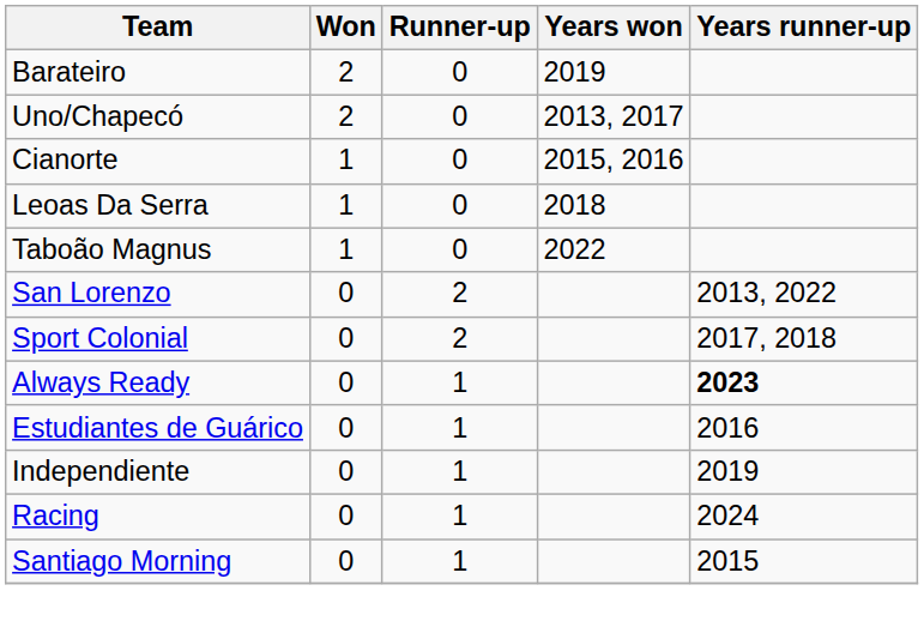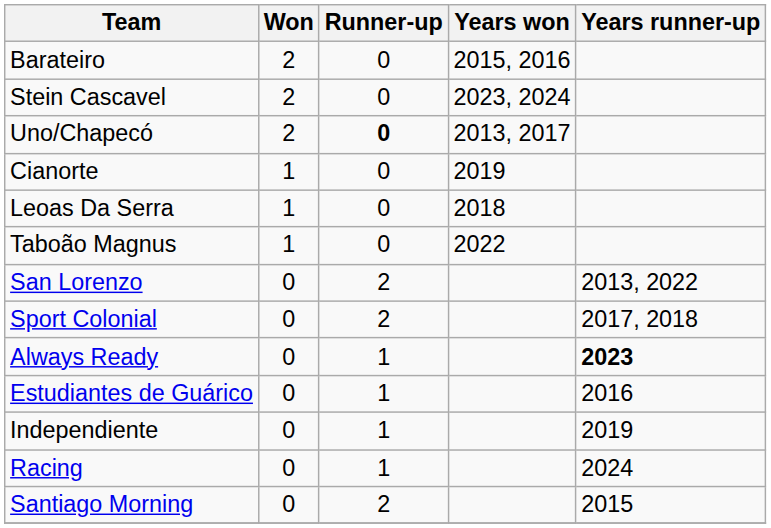 <table class="wikitable sortable">
 <tr>
 <th>Team</th>
 <th>Won</th>
 <th>Runner-up</th>
 <th class="unsortable">Years won</th>
 <th class="unsortable">Years runner-up</th>
 </tr>
 <tr>
 <td> Barateiro</td>
 <td align=center>2</td>
 <td align=center>0</td>
-<td>2019</td>
+<td>2015, 2016</td>
+<td></td>
+</tr>
+<tr>
+<td> Stein Cascavel</td>
+<td align=center>2</td>
+<td align=center>0</td>
+<td>2023, 2024</td>
 <td></td>
 </tr>
 <tr>
 <td> Uno/Chapecó</td>
 <td align=center>2</td>
-<td align=center>0</td>
+<td align=center><strong>0</strong></td>
 <td>2013, 2017</td>
 <td></td>
 </tr>
 <tr>
 <td> Cianorte</td>
 <td align=center>1</td>
 <td align=center>0</td>
-<td>2015, 2016</td>
+<td>2019</td>
 <td></td>
 </tr>
 <tr>
 <td> Leoas Da Serra</td>
 <td align=center>1</td>
 <td align=center>0</td>
 <td>2018</td>
 <td></td>
 </tr>
 <tr>
 <td> Taboão Magnus</td>
 <td align=center>1</td>
 <td align=center>0</td>
 <td>2022</td>
 <td></td>
 </tr>
 <tr>
 <td> <a href='#'>San Lorenzo</a></td>
 <td align=center>0</td>
 <td align=center>2</td>
 <td></td>
 <td>2013, 2022</td>
 </tr>
 <tr>
 <td> <a href='#'>Sport Colonial</a></td>
 <td align=center>0</td>
 <td align=center>2</td>
 <td></td>
 <td>2017, 2018</td>
 </tr>
 <tr>
 <td> <a href='#'>Always Ready</a></td>
 <td align=center>0</td>
 <td align=center>1</td>
 <td></td>
 <td><strong>2023</strong></td>
 </tr>
 <tr>
 <td> <a href='#'>Estudiantes de Guárico</a></td>
 <td align=center>0</td>
 <td align=center>1</td>
 <td></td>
 <td>2016</td>
 </tr>
 <tr>
 <td> Independiente</td>
 <td align=center>0</td>
 <td align=center>1</td>
 <td></td>
 <td>2019</td>
 </tr>
 <tr>
 <td> <a href='#'>Racing</a></td>
 <td align=center>0</td>
 <td align=center>1</td>
 <td></td>
 <td>2024</td>
 </tr>
 <tr>
 <td> <a href='#'>Santiago Morning</a></td>
 <td align=center>0</td>
-<td align=center>1</td>
+<td align=center>2</td>
 <td></td>
 <td>2015</td>
 </tr>
 <tr>
 </tr>
 </table>
